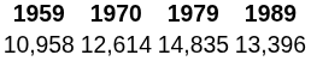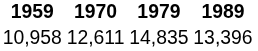 <table class="standard">
 <tr>
 <th>1959</th>
 <th>1970</th>
 <th>1979</th>
 <th>1989</th>
 </tr>
 <tr>
 <td>10,958</td>
-<td>12,614</td>
+<td>12,611</td>
 <td>14,835</td>
 <td>13,396</td>
 </tr>
 </table>
